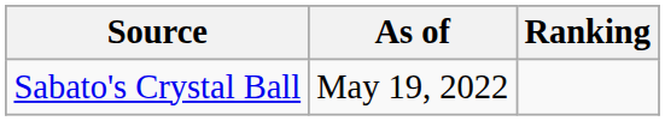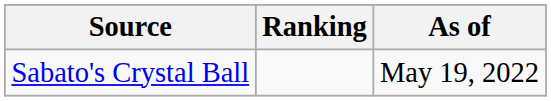 <table class="wikitable" style="text-align:center">
 <tr>
 <th>Source</th>
+<th>Ranking</th>
 <th>As of</th>
-<th>Ranking</th>
 </tr>
 <tr>
 <td style="text-align:left"><a href='#'>Sabato's Crystal Ball</a></td>
+<td></td>
 <td>May 19, 2022</td>
-<td></td>
 </tr>
 </table>
